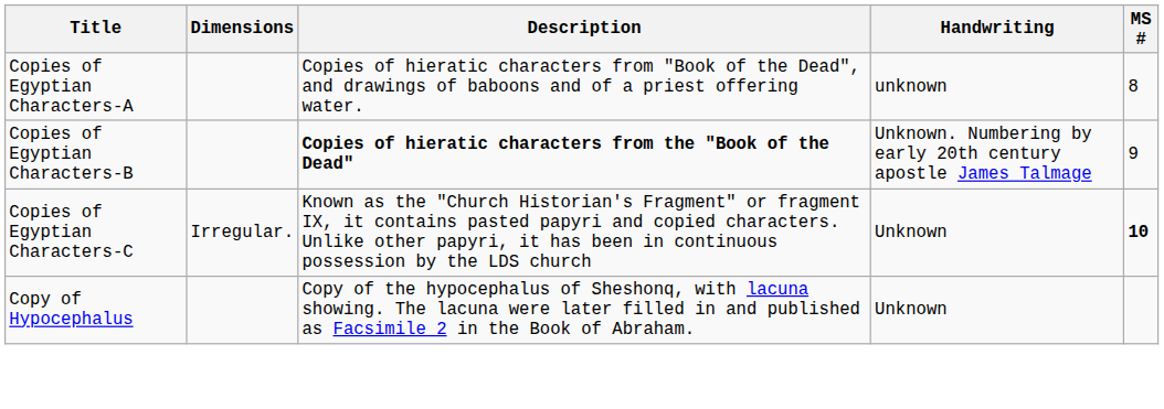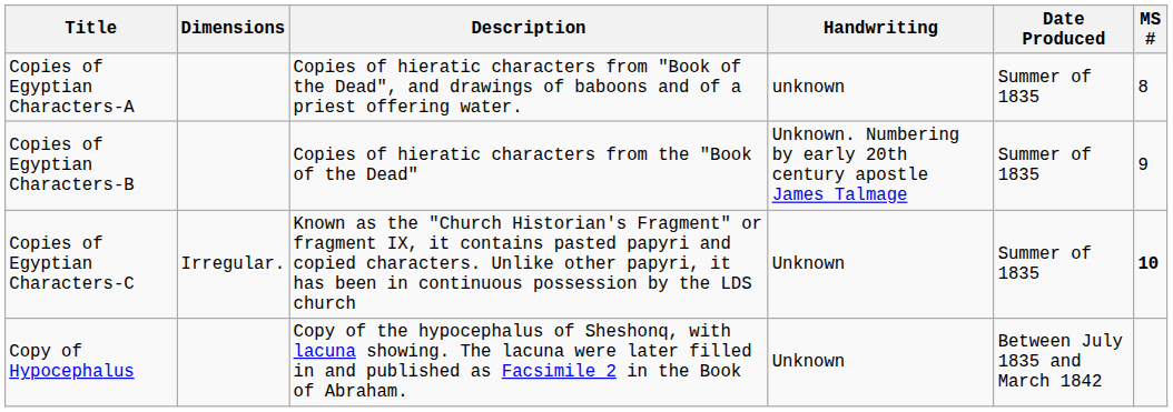 <table class="wikitable sortable">
 <tr>
 <th>Title</th>
 <th>Dimensions</th>
 <th>Description</th>
 <th>Handwriting</th>
+<th>Date Produced</th>
 <th>MS #</th>
 </tr>
 <tr>
 <td>Copies of Egyptian Characters-A</td>
 <td></td>
 <td>Copies of hieratic characters from "Book of the Dead", and drawings of baboons and of a priest offering water.</td>
 <td>unknown</td>
+<td>Summer of 1835</td>
 <td>8</td>
 </tr>
 <tr>
 <td>Copies of Egyptian Characters-B</td>
 <td></td>
-<td><strong>Copies of hieratic characters from the "Book of the Dead"</strong></td>
+<td>Copies of hieratic characters from the "Book of the Dead"</td>
 <td>Unknown. Numbering by early 20th century apostle <a href='#'>James Talmage</a></td>
+<td>Summer of 1835</td>
 <td>9</td>
 </tr>
 <tr>
 <td>Copies of Egyptian Characters-C</td>
 <td>Irregular. </td>
 <td>Known as the "Church Historian's Fragment" or fragment IX, it contains pasted papyri and copied characters. Unlike other papyri, it has been in continuous possession by the LDS church</td>
 <td>Unknown</td>
+<td>Summer of 1835</td>
 <td><strong>10</strong></td>
 </tr>
 <tr>
 <td>Copy of <a href='#'>Hypocephalus</a></td>
 <td></td>
 <td>Copy of the hypocephalus of Sheshonq, with <a href='#'>lacuna</a> showing. The lacuna were later filled in and published as <a href='#'>Facsimile 2</a> in the Book of Abraham.</td>
 <td>Unknown</td>
+<td>Between July 1835 and March 1842</td>
 <td></td>
 </tr>
 </table>
